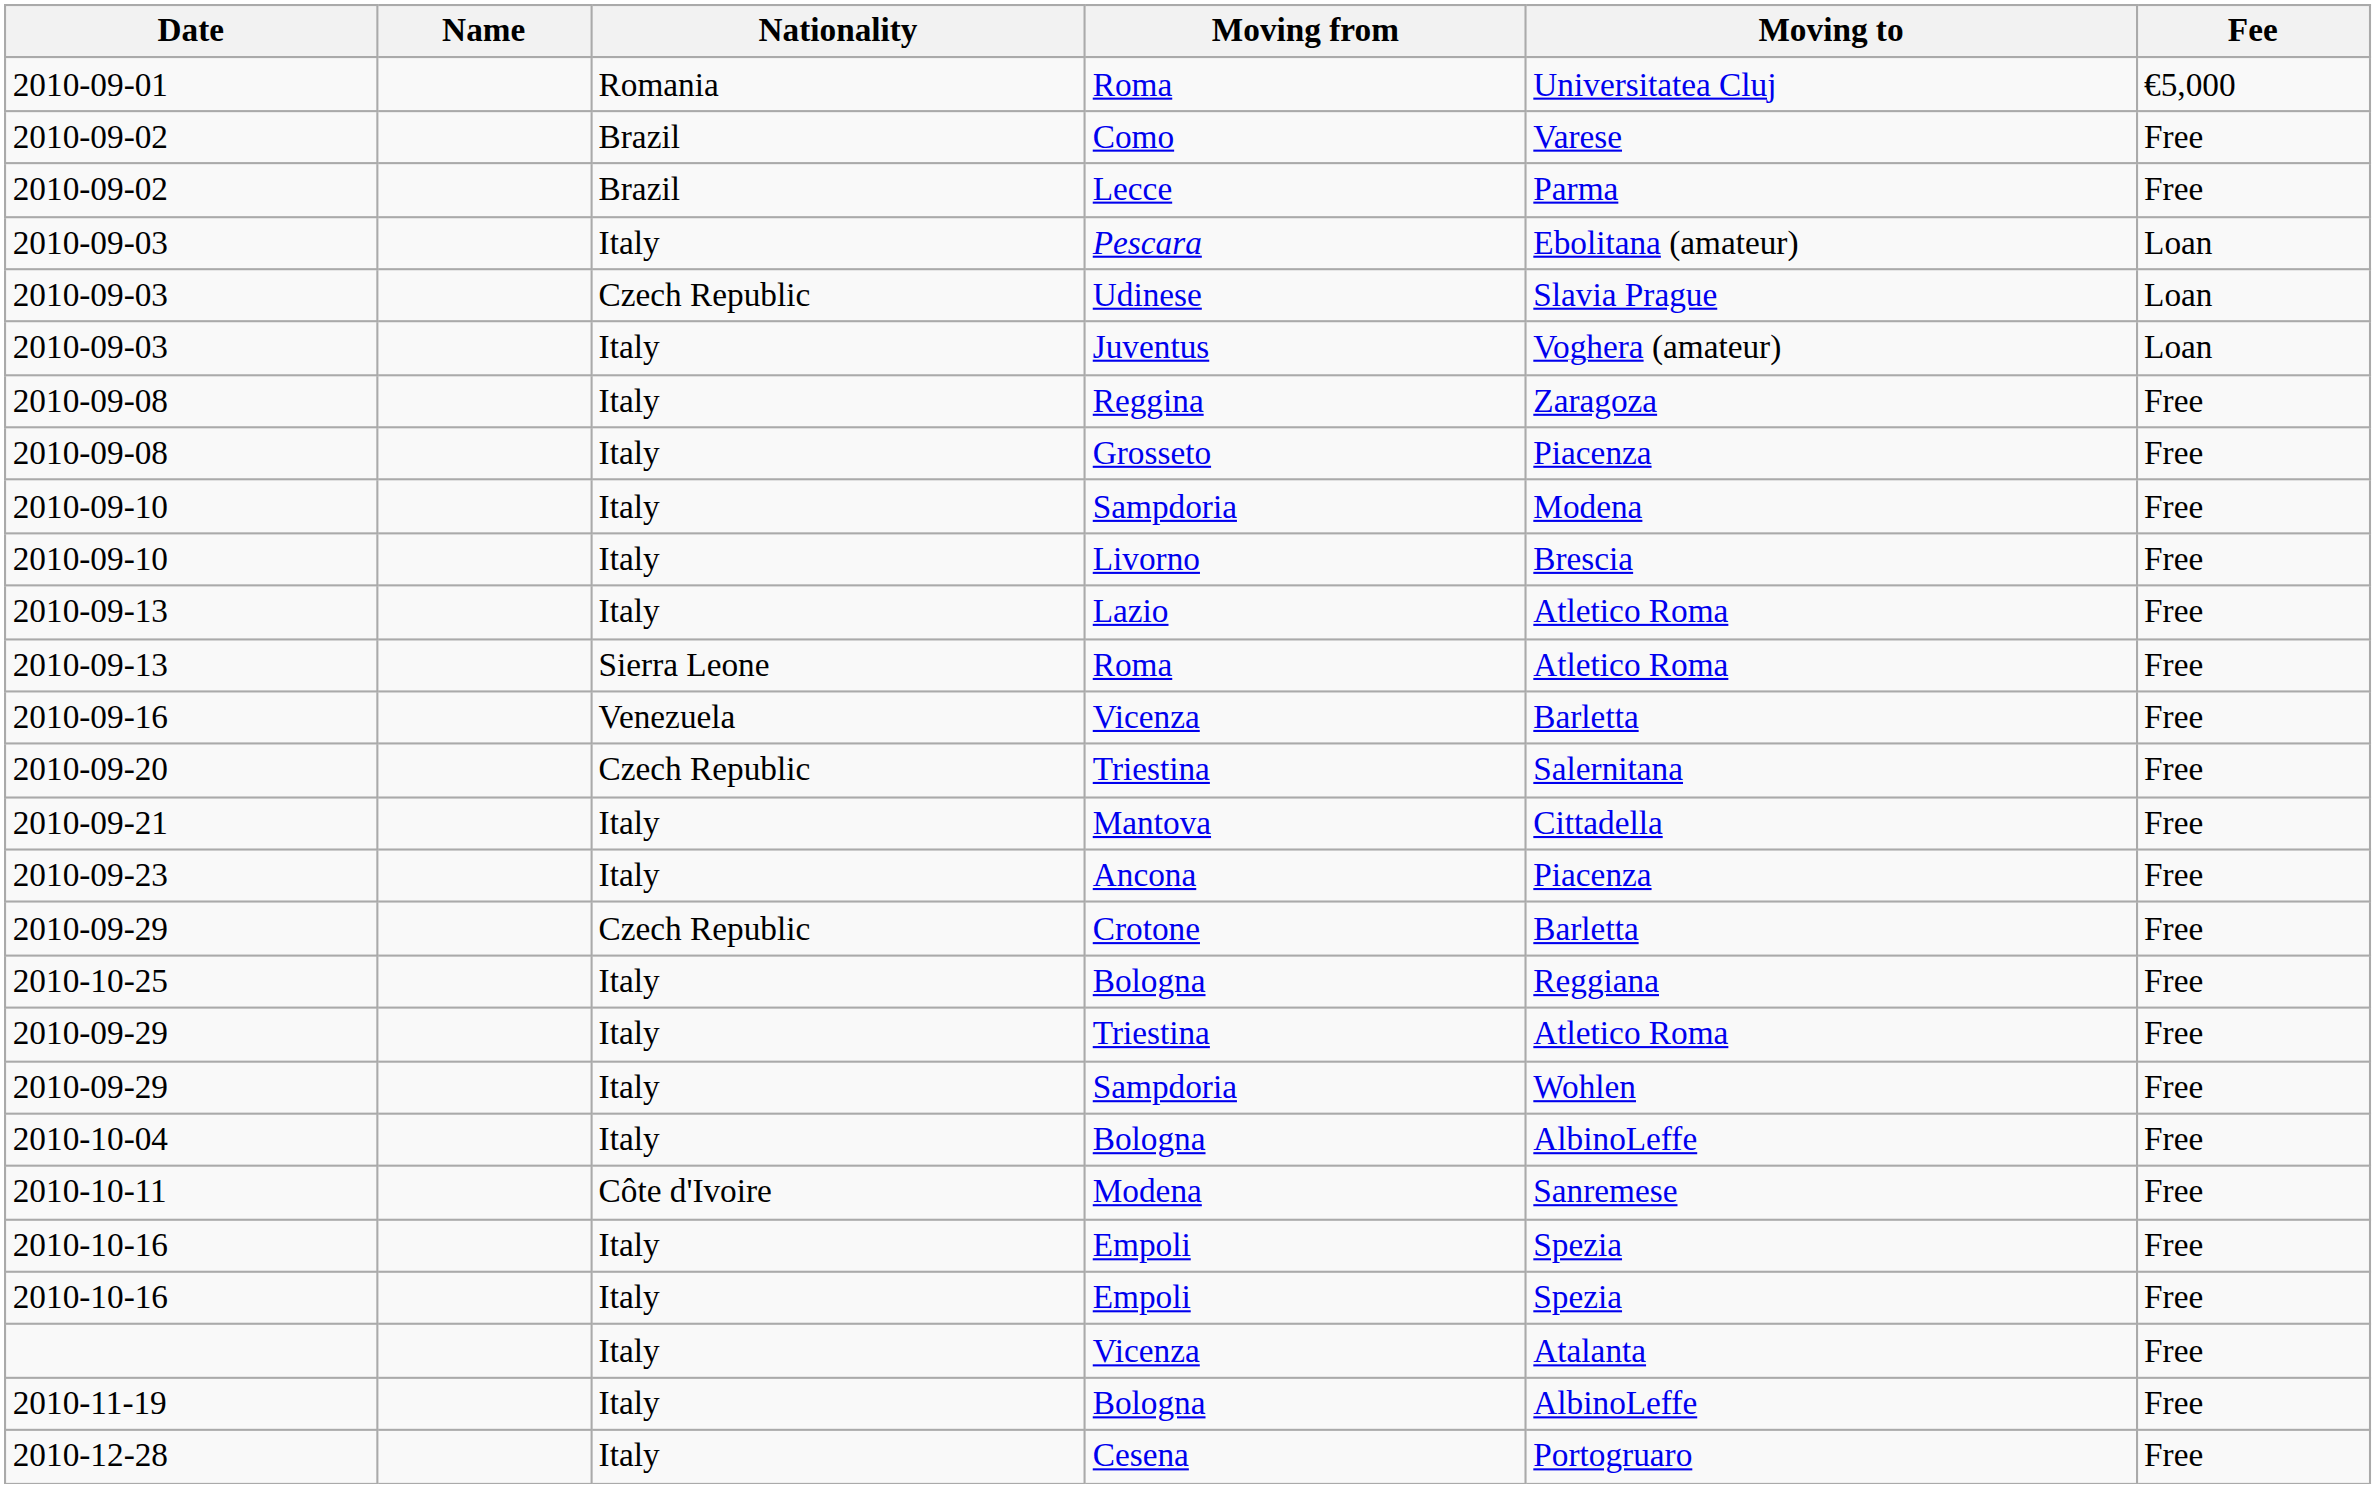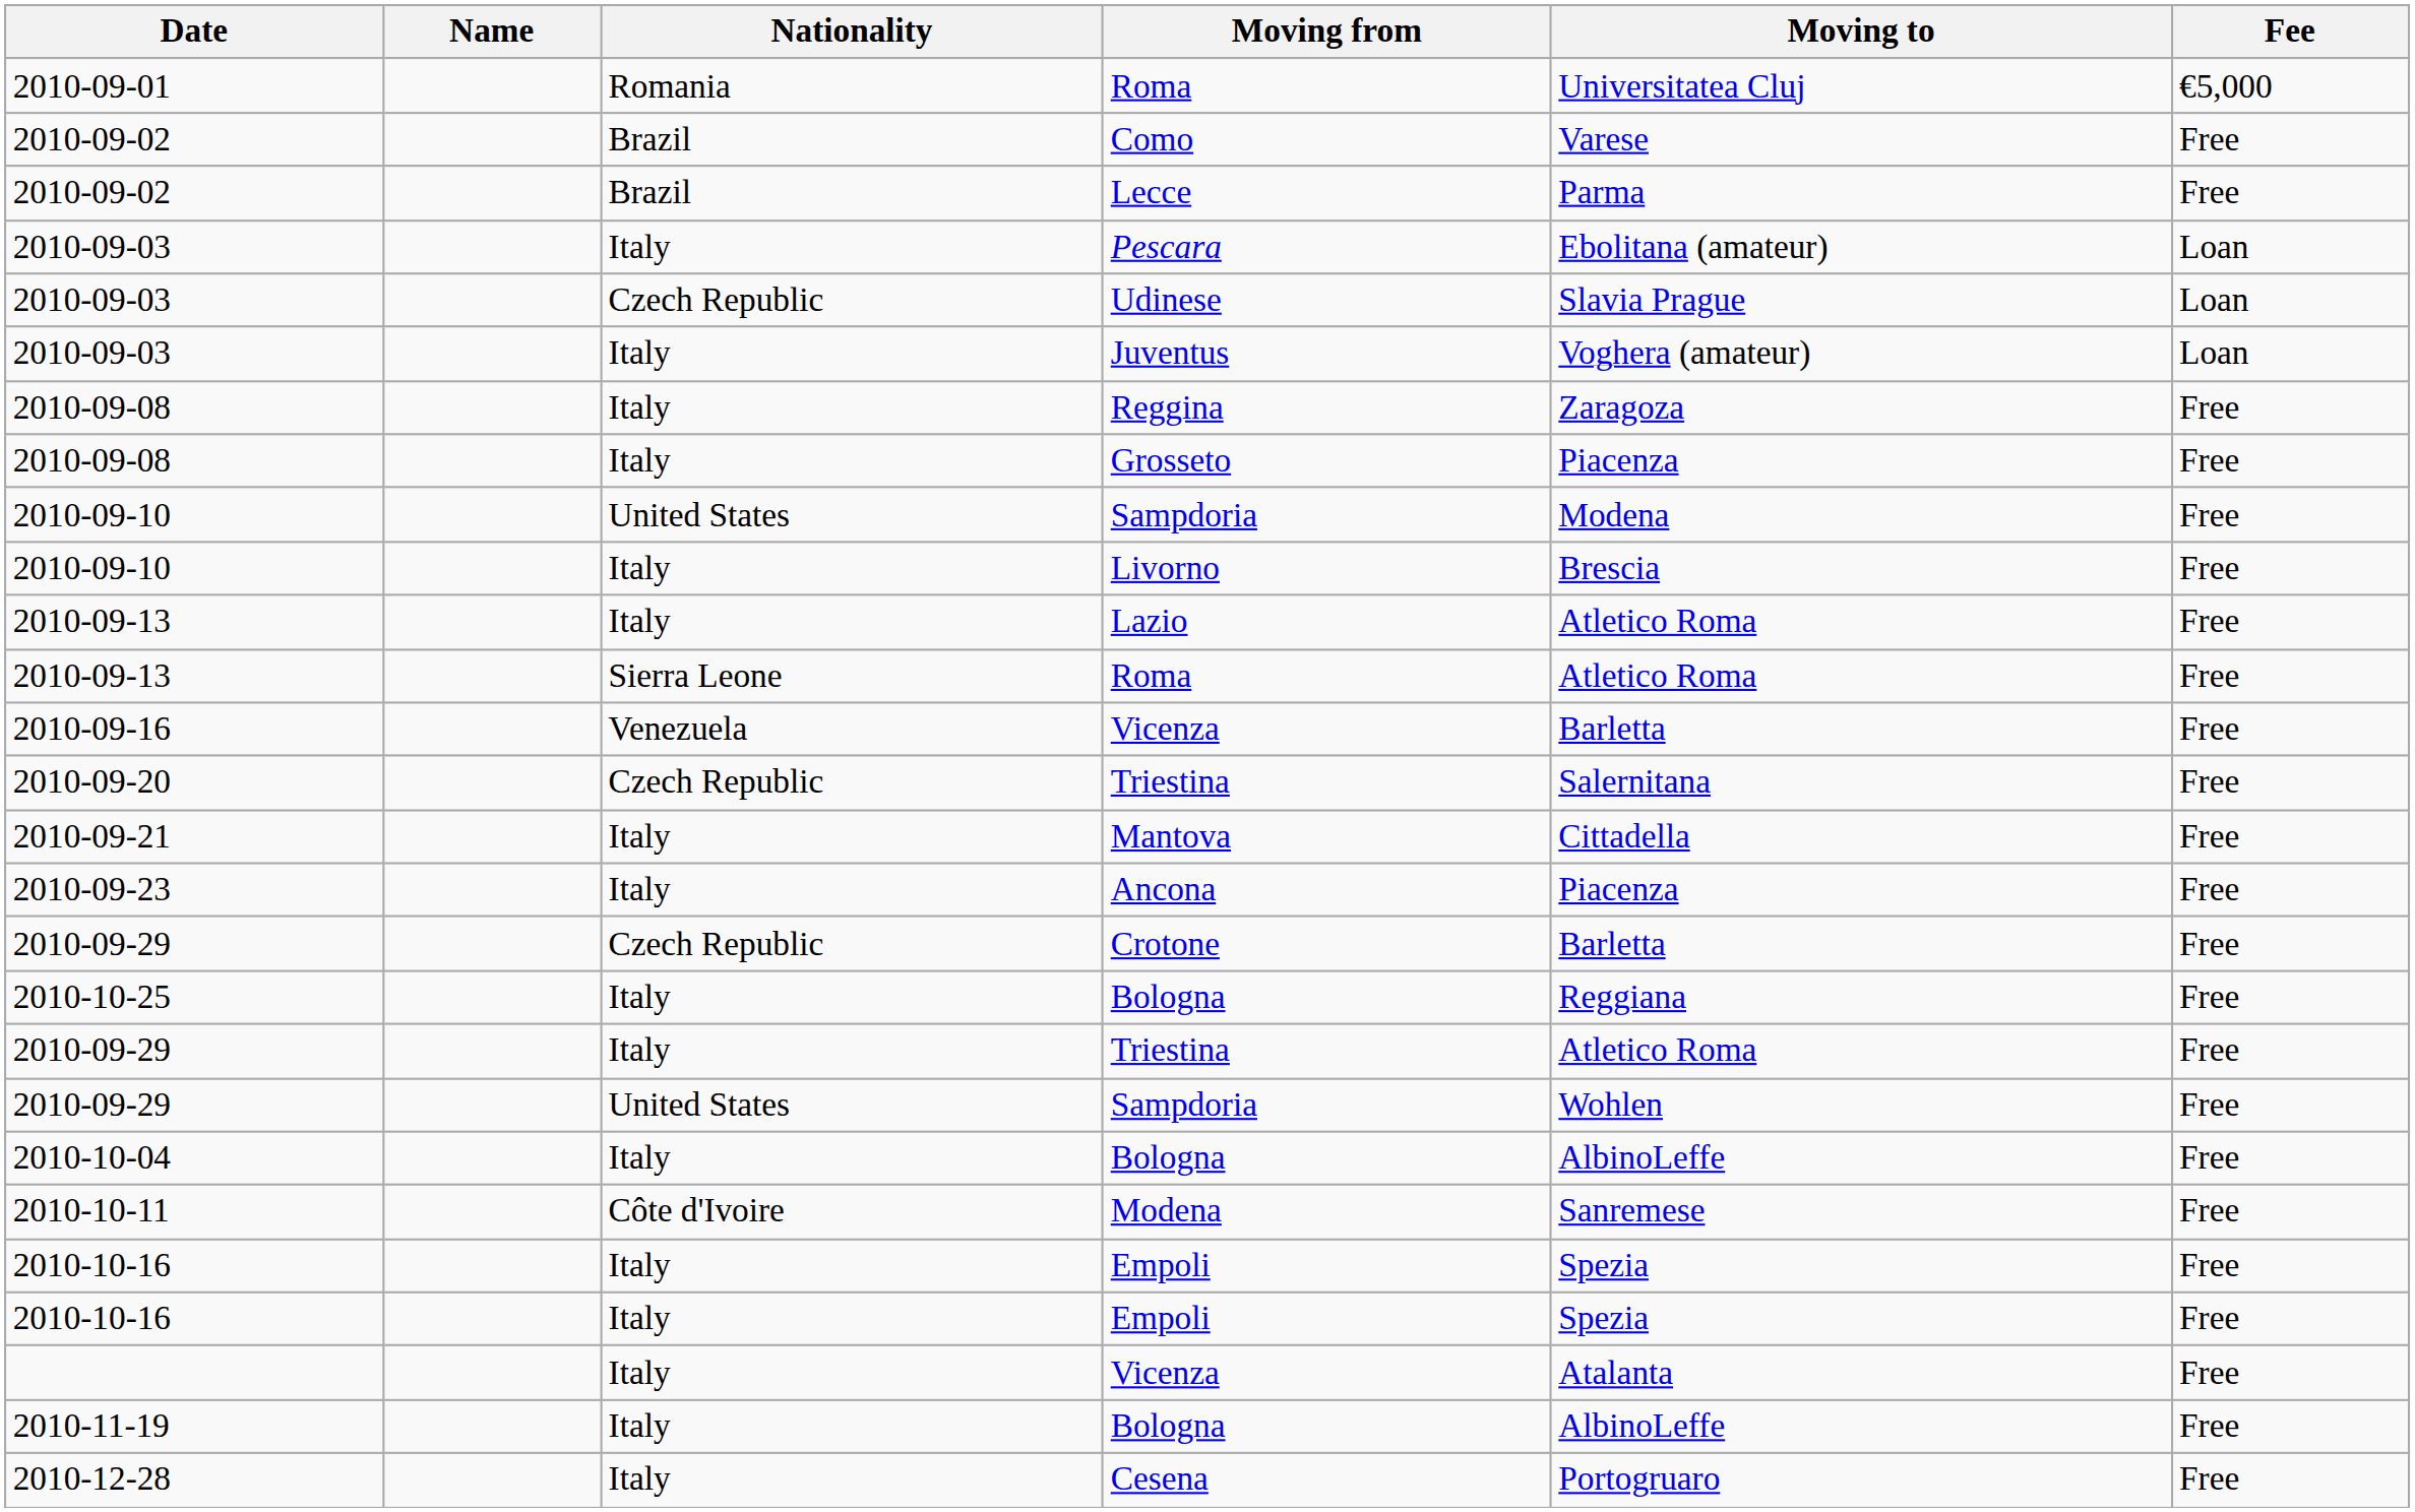 <table class="wikitable sortable" width=90%>
 <tr>
 <th>Date</th>
 <th>Name</th>
 <th>Nationality</th>
 <th>Moving from</th>
 <th>Moving to</th>
 <th>Fee</th>
 </tr>
 <tr>
 <td>2010-09-01</td>
 <td></td>
 <td>Romania</td>
 <td><a href='#'>Roma</a></td>
 <td> <a href='#'>Universitatea Cluj</a></td>
 <td>€5,000</td>
 </tr>
 <tr>
 <td>2010-09-02</td>
 <td></td>
 <td>Brazil</td>
 <td><a href='#'>Como</a></td>
 <td><a href='#'>Varese</a></td>
 <td>Free</td>
 </tr>
 <tr>
 <td>2010-09-02</td>
 <td></td>
 <td>Brazil</td>
 <td><a href='#'>Lecce</a></td>
 <td><a href='#'>Parma</a></td>
 <td>Free</td>
 </tr>
 <tr>
 <td>2010-09-03</td>
 <td></td>
 <td>Italy</td>
 <td><em><a href='#'>Pescara</a></em></td>
 <td><a href='#'>Ebolitana</a> (amateur)</td>
 <td>Loan</td>
 </tr>
 <tr>
 <td>2010-09-03</td>
 <td></td>
 <td>Czech Republic</td>
 <td><a href='#'>Udinese</a></td>
 <td> <a href='#'>Slavia Prague</a></td>
 <td>Loan</td>
 </tr>
 <tr>
 <td>2010-09-03</td>
 <td></td>
 <td>Italy</td>
 <td><a href='#'>Juventus</a></td>
 <td><a href='#'>Voghera</a> (amateur)</td>
 <td>Loan</td>
 </tr>
 <tr>
 <td>2010-09-08</td>
 <td></td>
 <td>Italy</td>
 <td><a href='#'>Reggina</a></td>
 <td> <a href='#'>Zaragoza</a></td>
 <td>Free</td>
 </tr>
 <tr>
 <td>2010-09-08</td>
 <td></td>
 <td>Italy</td>
 <td><a href='#'>Grosseto</a></td>
 <td><a href='#'>Piacenza</a></td>
 <td>Free</td>
 </tr>
 <tr>
 <td>2010-09-10</td>
 <td></td>
-<td>Italy</td>
+<td>United States</td>
 <td><a href='#'>Sampdoria</a></td>
 <td><a href='#'>Modena</a></td>
 <td>Free</td>
 </tr>
 <tr>
 <td>2010-09-10</td>
 <td></td>
 <td>Italy</td>
 <td><a href='#'>Livorno</a></td>
 <td><a href='#'>Brescia</a></td>
 <td>Free</td>
 </tr>
 <tr>
 <td>2010-09-13</td>
 <td></td>
 <td>Italy</td>
 <td><a href='#'>Lazio</a></td>
 <td><a href='#'>Atletico Roma</a></td>
 <td>Free</td>
 </tr>
 <tr>
 <td>2010-09-13</td>
 <td></td>
 <td>Sierra Leone</td>
 <td><a href='#'>Roma</a></td>
 <td><a href='#'>Atletico Roma</a></td>
 <td>Free</td>
 </tr>
 <tr>
 <td>2010-09-16</td>
 <td></td>
 <td>Venezuela</td>
 <td><a href='#'>Vicenza</a></td>
 <td><a href='#'>Barletta</a></td>
 <td>Free</td>
 </tr>
 <tr>
 <td>2010-09-20</td>
 <td></td>
 <td>Czech Republic</td>
 <td><a href='#'>Triestina</a></td>
 <td><a href='#'>Salernitana</a></td>
 <td>Free</td>
 </tr>
 <tr>
 <td>2010-09-21</td>
 <td></td>
 <td>Italy</td>
 <td><a href='#'>Mantova</a></td>
 <td><a href='#'>Cittadella</a></td>
 <td>Free</td>
 </tr>
 <tr>
 <td>2010-09-23</td>
 <td></td>
 <td>Italy</td>
 <td><a href='#'>Ancona</a></td>
 <td><a href='#'>Piacenza</a></td>
 <td>Free</td>
 </tr>
 <tr>
 <td>2010-09-29</td>
 <td></td>
 <td>Czech Republic</td>
 <td><a href='#'>Crotone</a></td>
 <td><a href='#'>Barletta</a></td>
 <td>Free</td>
 </tr>
 <tr>
 <td>2010-10-25</td>
 <td></td>
 <td>Italy</td>
 <td><a href='#'>Bologna</a></td>
 <td><a href='#'>Reggiana</a></td>
 <td>Free</td>
 </tr>
 <tr>
 <td>2010-09-29</td>
 <td></td>
 <td>Italy</td>
 <td><a href='#'>Triestina</a></td>
 <td><a href='#'>Atletico Roma</a></td>
 <td>Free</td>
 </tr>
 <tr>
 <td>2010-09-29</td>
 <td></td>
-<td>Italy</td>
+<td>United States</td>
 <td><a href='#'>Sampdoria</a></td>
 <td> <a href='#'>Wohlen</a></td>
 <td>Free</td>
 </tr>
 <tr>
 <td>2010-10-04</td>
 <td></td>
 <td>Italy</td>
 <td><a href='#'>Bologna</a></td>
 <td><a href='#'>AlbinoLeffe</a></td>
 <td>Free</td>
 </tr>
 <tr>
 <td>2010-10-11</td>
 <td></td>
 <td>Côte d'Ivoire</td>
 <td><a href='#'>Modena</a></td>
 <td><a href='#'>Sanremese</a></td>
 <td>Free</td>
 </tr>
 <tr>
 <td>2010-10-16</td>
 <td></td>
 <td>Italy</td>
 <td><a href='#'>Empoli</a></td>
 <td><a href='#'>Spezia</a></td>
 <td>Free</td>
 </tr>
 <tr>
 <td>2010-10-16</td>
 <td></td>
 <td>Italy</td>
 <td><a href='#'>Empoli</a></td>
 <td><a href='#'>Spezia</a></td>
 <td>Free</td>
 </tr>
 <tr>
 <td><strong></strong></td>
 <td></td>
 <td>Italy</td>
 <td><a href='#'>Vicenza</a></td>
 <td><a href='#'>Atalanta</a></td>
 <td>Free</td>
 </tr>
 <tr>
 <td>2010-11-19</td>
 <td></td>
 <td>Italy</td>
 <td><a href='#'>Bologna</a></td>
 <td><a href='#'>AlbinoLeffe</a></td>
 <td>Free</td>
 </tr>
 <tr>
 <td>2010-12-28</td>
 <td></td>
 <td>Italy</td>
 <td><a href='#'>Cesena</a></td>
 <td><a href='#'>Portogruaro</a></td>
 <td>Free</td>
 </tr>
 </table>
